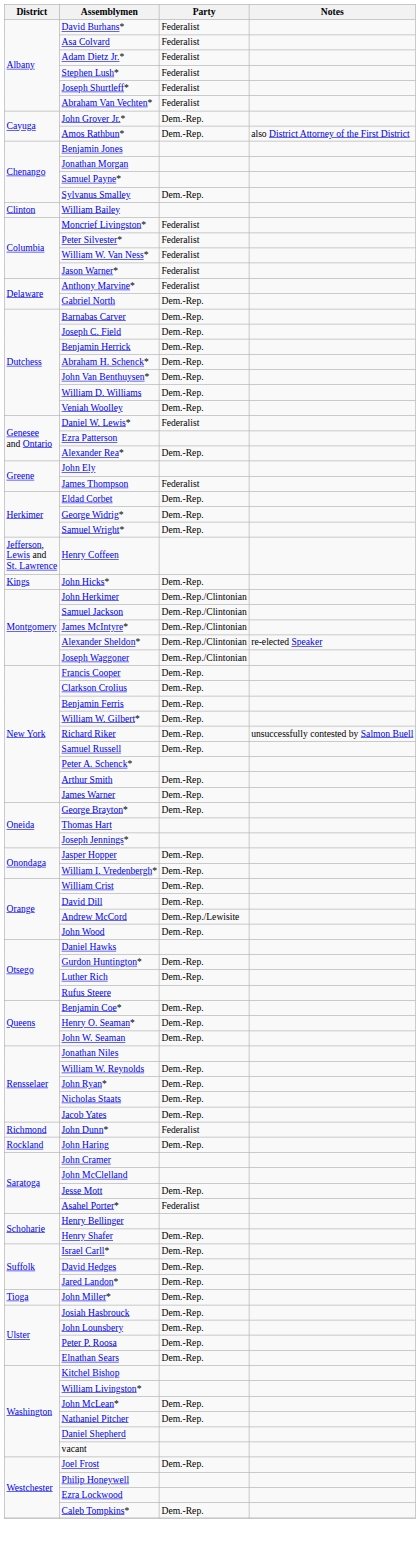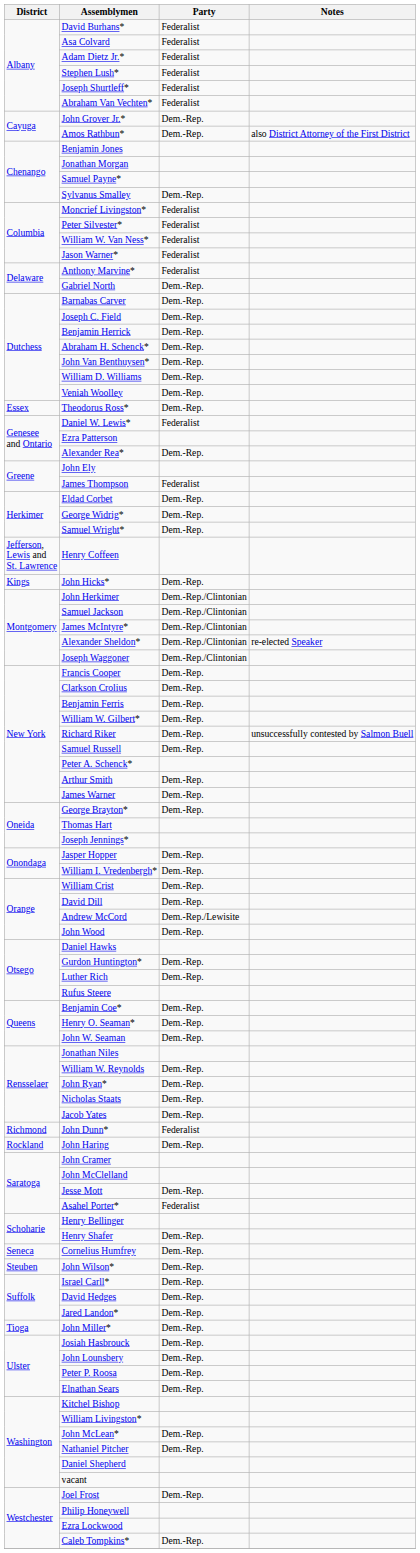 <table class=wikitable>
 <tr>
 <th>District</th>
 <th>Assemblymen</th>
 <th>Party</th>
 <th>Notes</th>
 </tr>
 <tr>
 <td rowspan="6"><a href='#'>Albany</a></td>
 <td><a href='#'>David Burhans</a>*</td>
 <td>Federalist</td>
 <td></td>
 </tr>
 <tr>
 <td><a href='#'>Asa Colvard</a></td>
 <td>Federalist</td>
 <td></td>
 </tr>
 <tr>
 <td><a href='#'>Adam Dietz Jr.</a>*</td>
 <td>Federalist</td>
 <td></td>
 </tr>
 <tr>
 <td><a href='#'>Stephen Lush</a>*</td>
 <td>Federalist</td>
 <td></td>
 </tr>
 <tr>
 <td><a href='#'>Joseph Shurtleff</a>*</td>
 <td>Federalist</td>
 <td></td>
 </tr>
 <tr>
 <td><a href='#'>Abraham Van Vechten</a>*</td>
 <td>Federalist</td>
 <td></td>
 </tr>
 <tr>
 <td rowspan="2"><a href='#'>Cayuga</a></td>
 <td><a href='#'>John Grover Jr.</a>*</td>
 <td>Dem.-Rep.</td>
 <td></td>
 </tr>
 <tr>
 <td><a href='#'>Amos Rathbun</a>*</td>
 <td>Dem.-Rep.</td>
 <td>also <a href='#'>District Attorney of the First District</a></td>
 </tr>
 <tr>
 <td rowspan="4"><a href='#'>Chenango</a></td>
 <td><a href='#'>Benjamin Jones</a></td>
 <td></td>
 <td></td>
 </tr>
 <tr>
 <td><a href='#'>Jonathan Morgan</a></td>
 <td></td>
 <td></td>
 </tr>
 <tr>
 <td><a href='#'>Samuel Payne</a>*</td>
 <td></td>
 <td></td>
 </tr>
 <tr>
 <td><a href='#'>Sylvanus Smalley</a></td>
 <td>Dem.-Rep.</td>
 <td></td>
 </tr>
 <tr>
-<td><a href='#'>Clinton</a></td>
-<td><a href='#'>William Bailey</a></td>
-<td></td>
-<td></td>
-</tr>
-<tr>
 <td rowspan="4"><a href='#'>Columbia</a></td>
 <td><a href='#'>Moncrief Livingston</a>*</td>
 <td>Federalist</td>
 <td></td>
 </tr>
 <tr>
 <td><a href='#'>Peter Silvester</a>*</td>
 <td>Federalist</td>
 <td></td>
 </tr>
 <tr>
 <td><a href='#'>William W. Van Ness</a>*</td>
 <td>Federalist</td>
 <td></td>
 </tr>
 <tr>
 <td><a href='#'>Jason Warner</a>*</td>
 <td>Federalist</td>
 <td></td>
 </tr>
 <tr>
 <td rowspan="2"><a href='#'>Delaware</a></td>
 <td><a href='#'>Anthony Marvine</a>*</td>
 <td>Federalist</td>
 <td></td>
 </tr>
 <tr>
 <td><a href='#'>Gabriel North</a></td>
 <td>Dem.-Rep.</td>
 <td></td>
 </tr>
 <tr>
 <td rowspan="7"><a href='#'>Dutchess</a></td>
 <td><a href='#'>Barnabas Carver</a></td>
 <td>Dem.-Rep.</td>
 <td></td>
 </tr>
 <tr>
 <td><a href='#'>Joseph C. Field</a></td>
 <td>Dem.-Rep.</td>
 <td></td>
 </tr>
 <tr>
 <td><a href='#'>Benjamin Herrick</a></td>
 <td>Dem.-Rep.</td>
 <td></td>
 </tr>
 <tr>
 <td><a href='#'>Abraham H. Schenck</a>*</td>
 <td>Dem.-Rep.</td>
 <td></td>
 </tr>
 <tr>
 <td><a href='#'>John Van Benthuysen</a>*</td>
 <td>Dem.-Rep.</td>
 <td></td>
 </tr>
 <tr>
 <td><a href='#'>William D. Williams</a></td>
 <td>Dem.-Rep.</td>
 <td></td>
 </tr>
 <tr>
 <td><a href='#'>Veniah Woolley</a></td>
+<td>Dem.-Rep.</td>
+<td></td>
+</tr>
+<tr>
+<td><a href='#'>Essex</a></td>
+<td><a href='#'>Theodorus Ross</a>*</td>
 <td>Dem.-Rep.</td>
 <td></td>
 </tr>
 <tr>
 <td rowspan="3"><a href='#'>Genesee</a> <br>and <a href='#'>Ontario</a></td>
 <td><a href='#'>Daniel W. Lewis</a>*</td>
 <td>Federalist</td>
 <td></td>
 </tr>
 <tr>
 <td><a href='#'>Ezra Patterson</a></td>
 <td></td>
 <td></td>
 </tr>
 <tr>
 <td><a href='#'>Alexander Rea</a>*</td>
 <td>Dem.-Rep.</td>
 <td></td>
 </tr>
 <tr>
 <td rowspan="2"><a href='#'>Greene</a></td>
 <td><a href='#'>John Ely</a></td>
 <td></td>
 <td></td>
 </tr>
 <tr>
 <td><a href='#'>James Thompson</a></td>
 <td>Federalist</td>
 <td></td>
 </tr>
 <tr>
 <td rowspan="3"><a href='#'>Herkimer</a></td>
 <td><a href='#'>Eldad Corbet</a></td>
 <td>Dem.-Rep.</td>
 <td></td>
 </tr>
 <tr>
 <td><a href='#'>George Widrig</a>*</td>
 <td>Dem.-Rep.</td>
 <td></td>
 </tr>
 <tr>
 <td><a href='#'>Samuel Wright</a>*</td>
 <td>Dem.-Rep.</td>
 <td></td>
 </tr>
 <tr>
 <td><a href='#'>Jefferson</a>, <br><a href='#'>Lewis</a> and <br><a href='#'>St. Lawrence</a></td>
 <td><a href='#'>Henry Coffeen</a></td>
 <td></td>
 <td></td>
 </tr>
 <tr>
 <td><a href='#'>Kings</a></td>
 <td><a href='#'>John Hicks</a>*</td>
 <td>Dem.-Rep.</td>
 <td></td>
 </tr>
 <tr>
 <td rowspan="5"><a href='#'>Montgomery</a></td>
 <td><a href='#'>John Herkimer</a></td>
 <td>Dem.-Rep./Clintonian</td>
 <td></td>
 </tr>
 <tr>
 <td><a href='#'>Samuel Jackson</a></td>
 <td>Dem.-Rep./Clintonian</td>
 <td></td>
 </tr>
 <tr>
 <td><a href='#'>James McIntyre</a>*</td>
 <td>Dem.-Rep./Clintonian</td>
 <td></td>
 </tr>
 <tr>
 <td><a href='#'>Alexander Sheldon</a>*</td>
 <td>Dem.-Rep./Clintonian</td>
 <td>re-elected <a href='#'>Speaker</a></td>
 </tr>
 <tr>
 <td><a href='#'>Joseph Waggoner</a></td>
 <td>Dem.-Rep./Clintonian</td>
 <td></td>
 </tr>
 <tr>
 <td rowspan="9"><a href='#'>New York</a></td>
 <td><a href='#'>Francis Cooper</a></td>
 <td>Dem.-Rep.</td>
 <td></td>
 </tr>
 <tr>
 <td><a href='#'>Clarkson Crolius</a></td>
 <td>Dem.-Rep.</td>
 <td></td>
 </tr>
 <tr>
 <td><a href='#'>Benjamin Ferris</a></td>
 <td>Dem.-Rep.</td>
 <td></td>
 </tr>
 <tr>
 <td><a href='#'>William W. Gilbert</a>*</td>
 <td>Dem.-Rep.</td>
 <td></td>
 </tr>
 <tr>
 <td><a href='#'>Richard Riker</a></td>
 <td>Dem.-Rep.</td>
 <td>unsuccessfully contested by <a href='#'>Salmon Buell</a></td>
 </tr>
 <tr>
 <td><a href='#'>Samuel Russell</a></td>
 <td>Dem.-Rep.</td>
 <td></td>
 </tr>
 <tr>
 <td><a href='#'>Peter A. Schenck</a>*</td>
 <td></td>
 <td></td>
 </tr>
 <tr>
 <td><a href='#'>Arthur Smith</a></td>
 <td>Dem.-Rep.</td>
 <td></td>
 </tr>
 <tr>
 <td><a href='#'>James Warner</a></td>
 <td>Dem.-Rep.</td>
 <td></td>
 </tr>
 <tr>
 <td rowspan="3"><a href='#'>Oneida</a></td>
 <td><a href='#'>George Brayton</a>*</td>
 <td>Dem.-Rep.</td>
 <td></td>
 </tr>
 <tr>
 <td><a href='#'>Thomas Hart</a></td>
 <td></td>
 <td></td>
 </tr>
 <tr>
 <td><a href='#'>Joseph Jennings</a>*</td>
 <td></td>
 <td></td>
 </tr>
 <tr>
 <td rowspan="2"><a href='#'>Onondaga</a></td>
 <td><a href='#'>Jasper Hopper</a></td>
 <td>Dem.-Rep.</td>
 <td></td>
 </tr>
 <tr>
 <td><a href='#'>William I. Vredenbergh</a>*</td>
 <td>Dem.-Rep.</td>
 <td></td>
 </tr>
 <tr>
 <td rowspan="4"><a href='#'>Orange</a></td>
 <td><a href='#'>William Crist</a></td>
 <td>Dem.-Rep.</td>
 <td></td>
 </tr>
 <tr>
 <td><a href='#'>David Dill</a></td>
 <td>Dem.-Rep.</td>
 <td></td>
 </tr>
 <tr>
 <td><a href='#'>Andrew McCord</a></td>
 <td>Dem.-Rep./Lewisite</td>
 <td></td>
 </tr>
 <tr>
 <td><a href='#'>John Wood</a></td>
 <td>Dem.-Rep.</td>
 <td></td>
 </tr>
 <tr>
 <td rowspan="4"><a href='#'>Otsego</a></td>
 <td><a href='#'>Daniel Hawks</a></td>
 <td></td>
 <td></td>
 </tr>
 <tr>
 <td><a href='#'>Gurdon Huntington</a>*</td>
 <td>Dem.-Rep.</td>
 <td></td>
 </tr>
 <tr>
 <td><a href='#'>Luther Rich</a></td>
 <td>Dem.-Rep.</td>
 <td></td>
 </tr>
 <tr>
 <td><a href='#'>Rufus Steere</a></td>
 <td></td>
 <td></td>
 </tr>
 <tr>
 <td rowspan="3"><a href='#'>Queens</a></td>
 <td><a href='#'>Benjamin Coe</a>*</td>
 <td>Dem.-Rep.</td>
 <td></td>
 </tr>
 <tr>
 <td><a href='#'>Henry O. Seaman</a>*</td>
 <td>Dem.-Rep.</td>
 <td></td>
 </tr>
 <tr>
 <td><a href='#'>John W. Seaman</a></td>
 <td>Dem.-Rep.</td>
 <td></td>
 </tr>
 <tr>
 <td rowspan="5"><a href='#'>Rensselaer</a></td>
 <td><a href='#'>Jonathan Niles</a></td>
 <td></td>
 <td></td>
 </tr>
 <tr>
 <td><a href='#'>William W. Reynolds</a></td>
 <td>Dem.-Rep.</td>
 <td></td>
 </tr>
 <tr>
 <td><a href='#'>John Ryan</a>*</td>
 <td>Dem.-Rep.</td>
 <td></td>
 </tr>
 <tr>
 <td><a href='#'>Nicholas Staats</a></td>
 <td>Dem.-Rep.</td>
 <td></td>
 </tr>
 <tr>
 <td><a href='#'>Jacob Yates</a></td>
 <td>Dem.-Rep.</td>
 <td></td>
 </tr>
 <tr>
 <td><a href='#'>Richmond</a></td>
 <td><a href='#'>John Dunn</a>*</td>
 <td>Federalist</td>
 <td></td>
 </tr>
 <tr>
 <td><a href='#'>Rockland</a></td>
 <td><a href='#'>John Haring</a></td>
 <td>Dem.-Rep.</td>
 <td></td>
 </tr>
 <tr>
 <td rowspan="4"><a href='#'>Saratoga</a></td>
 <td><a href='#'>John Cramer</a></td>
 <td></td>
 <td></td>
 </tr>
 <tr>
 <td><a href='#'>John McClelland</a></td>
 <td></td>
 <td></td>
 </tr>
 <tr>
 <td><a href='#'>Jesse Mott</a></td>
 <td>Dem.-Rep.</td>
 <td></td>
 </tr>
 <tr>
 <td><a href='#'>Asahel Porter</a>*</td>
 <td>Federalist</td>
 <td></td>
 </tr>
 <tr>
 <td rowspan="2"><a href='#'>Schoharie</a></td>
 <td><a href='#'>Henry Bellinger</a></td>
 <td></td>
 <td></td>
 </tr>
 <tr>
 <td><a href='#'>Henry Shafer</a></td>
 <td>Dem.-Rep.</td>
 <td></td>
 </tr>
 <tr>
+<td><a href='#'>Seneca</a></td>
+<td><a href='#'>Cornelius Humfrey</a></td>
+<td>Dem.-Rep.</td>
+<td></td>
+</tr>
+<tr>
+<td><a href='#'>Steuben</a></td>
+<td><a href='#'>John Wilson</a>*</td>
+<td>Dem.-Rep.</td>
+<td></td>
+</tr>
+<tr>
 <td rowspan="3"><a href='#'>Suffolk</a></td>
 <td><a href='#'>Israel Carll</a>*</td>
 <td>Dem.-Rep.</td>
 <td></td>
 </tr>
 <tr>
 <td><a href='#'>David Hedges</a></td>
 <td>Dem.-Rep.</td>
 <td></td>
 </tr>
 <tr>
 <td><a href='#'>Jared Landon</a>*</td>
 <td>Dem.-Rep.</td>
 <td></td>
 </tr>
 <tr>
 <td><a href='#'>Tioga</a></td>
 <td><a href='#'>John Miller</a>*</td>
 <td>Dem.-Rep.</td>
 <td></td>
 </tr>
 <tr>
 <td rowspan="4"><a href='#'>Ulster</a></td>
 <td><a href='#'>Josiah Hasbrouck</a></td>
 <td>Dem.-Rep.</td>
 <td></td>
 </tr>
 <tr>
 <td><a href='#'>John Lounsbery</a></td>
 <td>Dem.-Rep.</td>
 <td></td>
 </tr>
 <tr>
 <td><a href='#'>Peter P. Roosa</a></td>
 <td>Dem.-Rep.</td>
 <td></td>
 </tr>
 <tr>
 <td><a href='#'>Elnathan Sears</a></td>
 <td>Dem.-Rep.</td>
 <td></td>
 </tr>
 <tr>
 <td rowspan="6"><a href='#'>Washington</a></td>
 <td><a href='#'>Kitchel Bishop</a></td>
 <td></td>
 <td></td>
 </tr>
 <tr>
 <td><a href='#'>William Livingston</a>*</td>
 <td></td>
 <td></td>
 </tr>
 <tr>
 <td><a href='#'>John McLean</a>*</td>
 <td>Dem.-Rep.</td>
 <td></td>
 </tr>
 <tr>
 <td><a href='#'>Nathaniel Pitcher</a></td>
 <td>Dem.-Rep.</td>
 <td></td>
 </tr>
 <tr>
 <td><a href='#'>Daniel Shepherd</a></td>
 <td></td>
 <td></td>
 </tr>
 <tr>
 <td>vacant</td>
 <td></td>
 <td></td>
 </tr>
 <tr>
 <td rowspan="4"><a href='#'>Westchester</a></td>
 <td><a href='#'>Joel Frost</a></td>
 <td>Dem.-Rep.</td>
 <td></td>
 </tr>
 <tr>
 <td><a href='#'>Philip Honeywell</a></td>
 <td></td>
 <td></td>
 </tr>
 <tr>
 <td><a href='#'>Ezra Lockwood</a></td>
 <td></td>
 <td></td>
 </tr>
 <tr>
 <td><a href='#'>Caleb Tompkins</a>*</td>
 <td>Dem.-Rep.</td>
 <td></td>
 </tr>
 <tr>
 </tr>
 </table>
